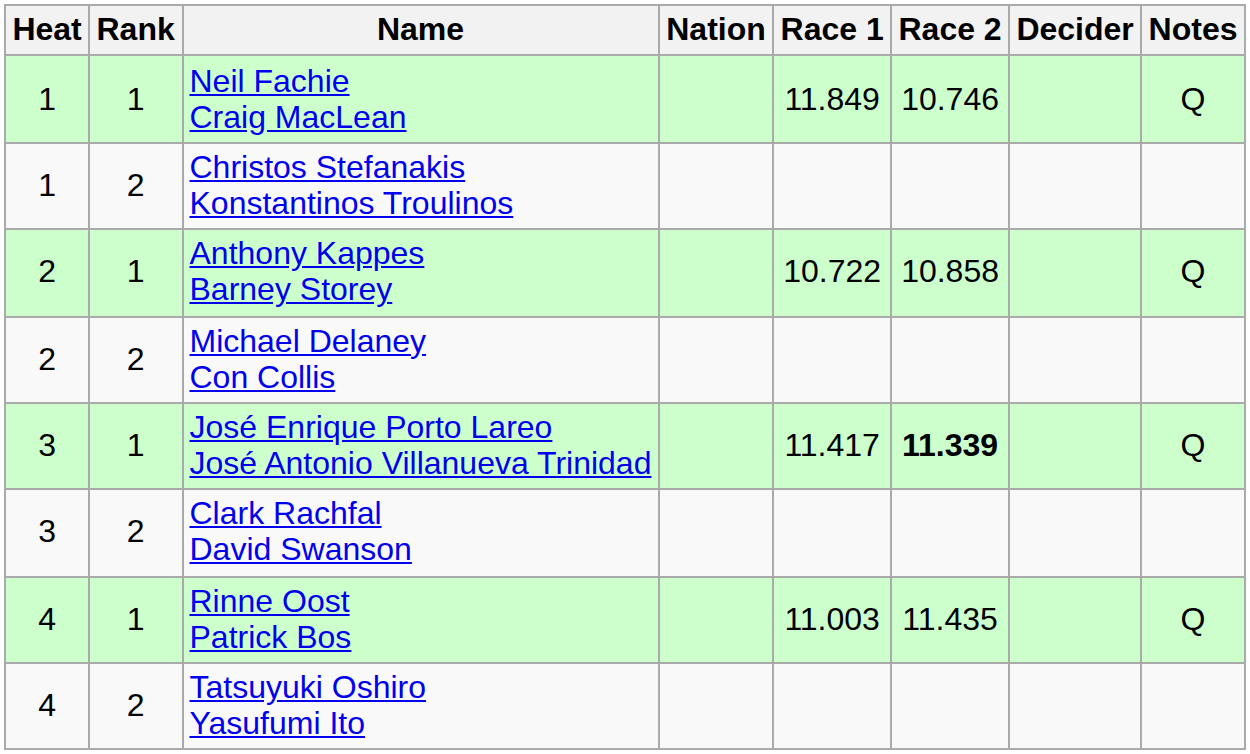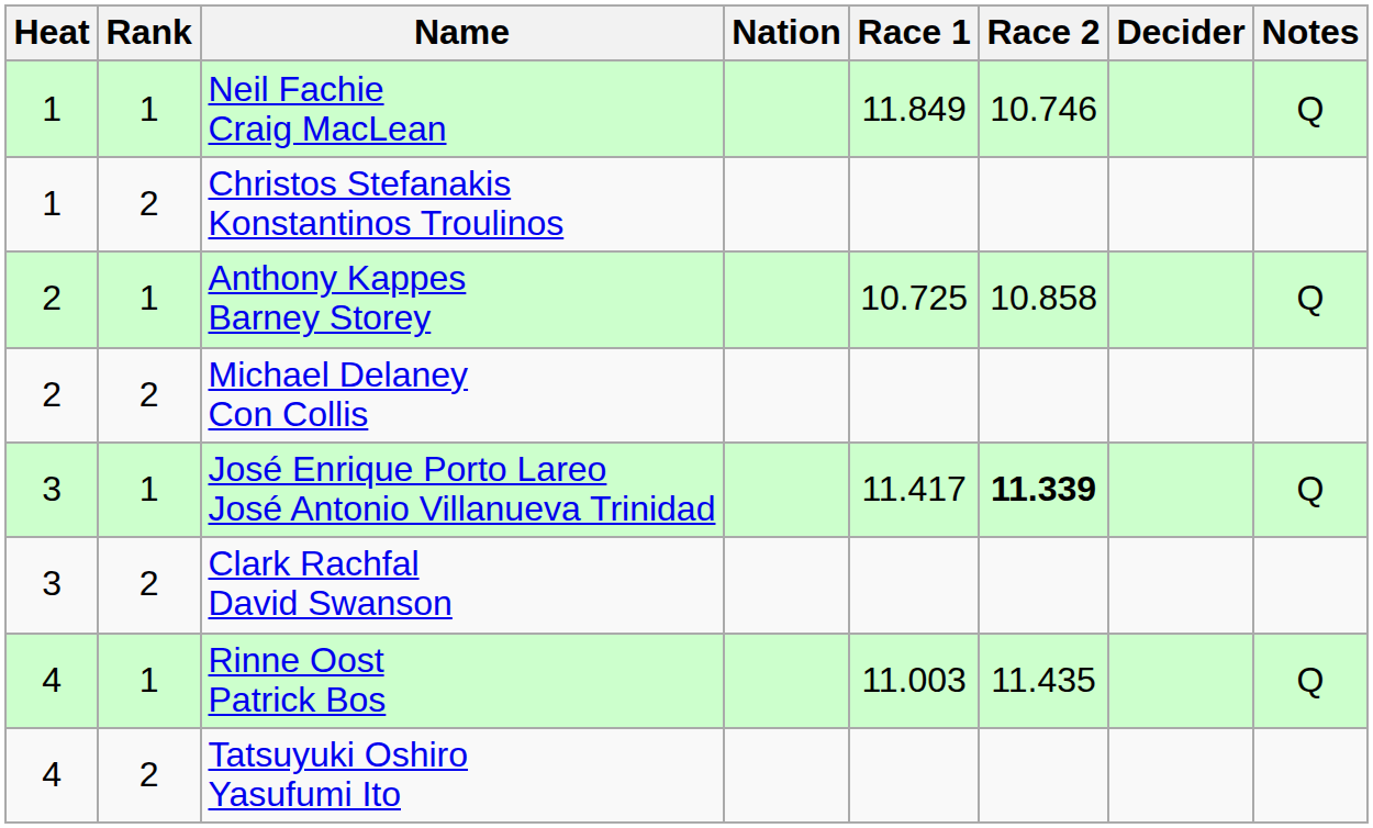 <table class="wikitable sortable" style="text-align:center">
 <tr>
 <th>Heat</th>
 <th>Rank</th>
 <th>Name</th>
 <th>Nation</th>
 <th>Race 1</th>
 <th>Race 2</th>
 <th>Decider</th>
 <th>Notes</th>
 </tr>
 <tr bgcolor=ccffcc>
 <td>1</td>
 <td>1</td>
 <td align=left><a href='#'>Neil Fachie</a><br><a href='#'>Craig MacLean</a></td>
 <td align=left></td>
 <td>11.849</td>
 <td>10.746</td>
 <td></td>
 <td>Q</td>
 </tr>
 <tr>
 <td>1</td>
 <td>2</td>
 <td align=left><a href='#'>Christos Stefanakis</a><br><a href='#'>Konstantinos Troulinos</a></td>
 <td align=left></td>
 <td></td>
 <td></td>
 <td></td>
 <td></td>
 </tr>
 <tr bgcolor=ccffcc>
 <td>2</td>
 <td>1</td>
 <td align=left><a href='#'>Anthony Kappes</a><br><a href='#'>Barney Storey</a></td>
 <td align=left></td>
-<td>10.722</td>
+<td>10.725</td>
 <td>10.858</td>
 <td></td>
 <td>Q</td>
 </tr>
 <tr>
 <td>2</td>
 <td>2</td>
 <td align=left><a href='#'>Michael Delaney</a><br><a href='#'>Con Collis</a></td>
 <td align=left></td>
 <td></td>
 <td></td>
 <td></td>
 <td></td>
 </tr>
 <tr bgcolor=ccffcc>
 <td>3</td>
 <td>1</td>
 <td align=left><a href='#'>José Enrique Porto Lareo</a><br><a href='#'>José Antonio Villanueva Trinidad</a></td>
 <td align=left></td>
 <td>11.417</td>
 <td><strong>11.339</strong></td>
 <td></td>
 <td>Q</td>
 </tr>
 <tr>
 <td>3</td>
 <td>2</td>
 <td align=left><a href='#'>Clark Rachfal</a><br><a href='#'>David Swanson</a></td>
 <td align=left></td>
 <td></td>
 <td></td>
 <td></td>
 <td></td>
 </tr>
 <tr bgcolor=ccffcc>
 <td>4</td>
 <td>1</td>
 <td align=left><a href='#'>Rinne Oost</a><br><a href='#'>Patrick Bos</a></td>
 <td align=left></td>
 <td>11.003</td>
 <td>11.435</td>
 <td></td>
 <td>Q</td>
 </tr>
 <tr>
 <td>4</td>
 <td>2</td>
 <td align=left><a href='#'>Tatsuyuki Oshiro</a><br><a href='#'>Yasufumi Ito</a></td>
 <td align=left></td>
 <td></td>
 <td></td>
 <td></td>
 <td></td>
 </tr>
 </table>
